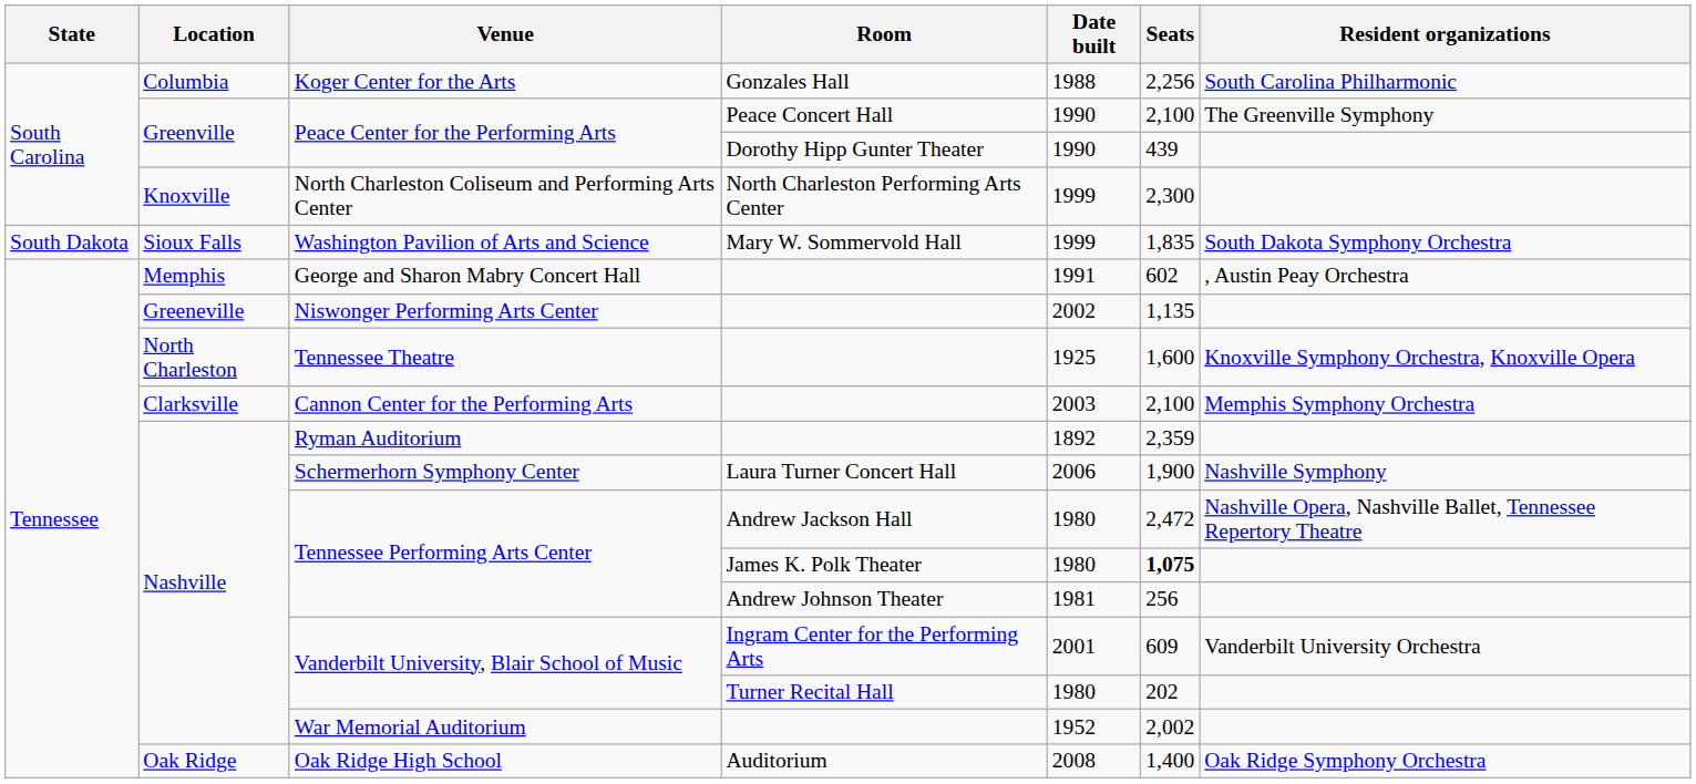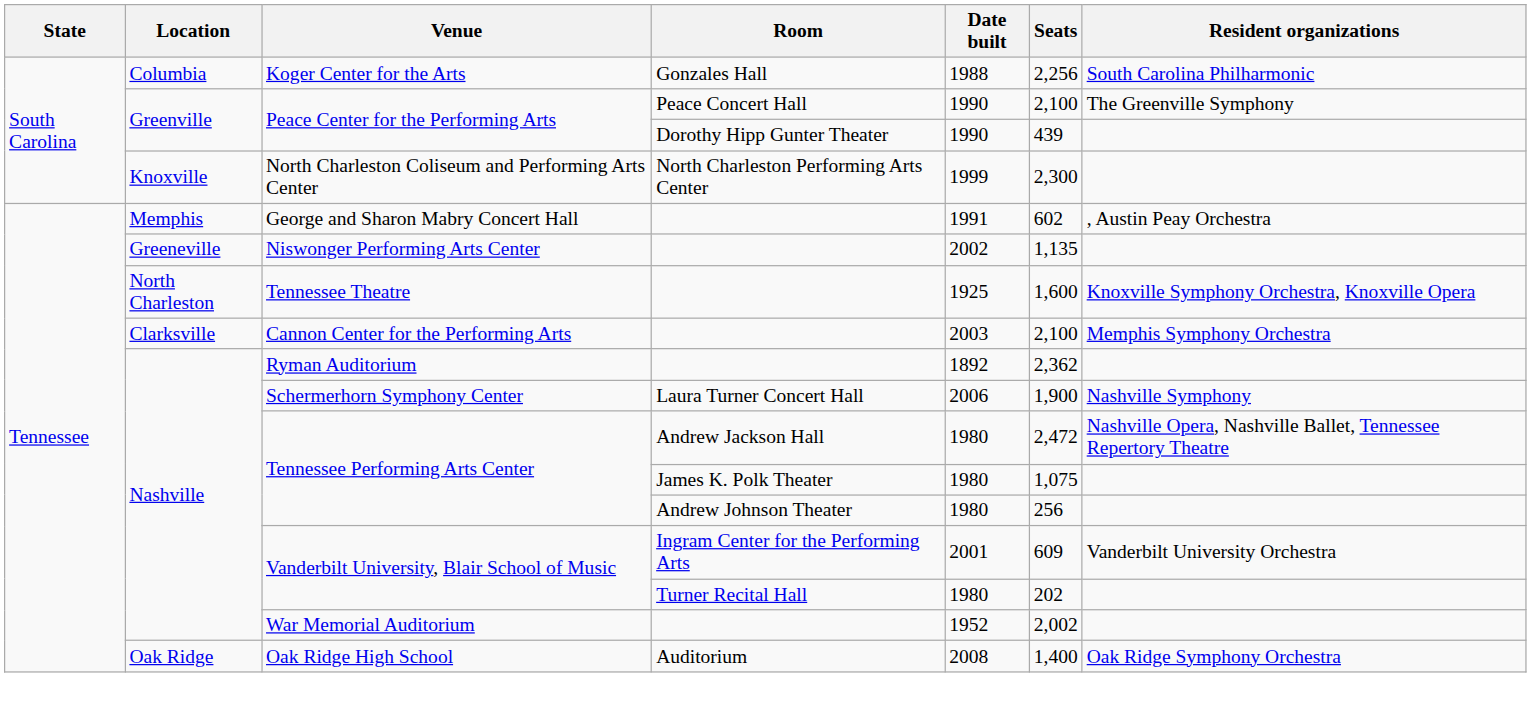 <table class="wikitable sortable">
 <tr>
 <th>State</th>
 <th>Location</th>
 <th>Venue</th>
 <th>Room</th>
 <th>Date built</th>
 <th>Seats</th>
 <th>Resident organizations</th>
 </tr>
 <tr>
 <td rowspan=4><a href='#'>South Carolina</a></td>
 <td><a href='#'>Columbia</a></td>
 <td><a href='#'>Koger Center for the Arts</a></td>
 <td>Gonzales Hall</td>
 <td>1988</td>
 <td>2,256</td>
 <td><a href='#'>South Carolina Philharmonic</a></td>
 </tr>
 <tr>
 <td rowspan=2><a href='#'>Greenville</a></td>
 <td rowspan=2><a href='#'>Peace Center for the Performing Arts</a></td>
 <td>Peace Concert Hall</td>
 <td>1990</td>
 <td>2,100</td>
 <td>The Greenville Symphony</td>
 </tr>
 <tr>
 <td>Dorothy Hipp Gunter Theater</td>
 <td>1990</td>
 <td>439</td>
 <td></td>
 </tr>
 <tr>
 <td><a href='#'>Knoxville</a></td>
 <td>North Charleston Coliseum and Performing Arts Center</td>
 <td>North Charleston Performing Arts Center</td>
 <td>1999</td>
 <td>2,300</td>
 <td></td>
 </tr>
 <tr>
-<td><a href='#'>South Dakota</a></td>
-<td><a href='#'>Sioux Falls</a></td>
-<td><a href='#'>Washington Pavilion of Arts and Science</a></td>
-<td>Mary W. Sommervold Hall</td>
-<td>1999</td>
-<td>1,835</td>
-<td><a href='#'>South Dakota Symphony Orchestra</a></td>
-</tr>
-<tr>
 <td rowspan="13"><a href='#'>Tennessee</a></td>
 <td><a href='#'>Memphis</a></td>
 <td>George and Sharon Mabry Concert Hall</td>
 <td></td>
 <td>1991</td>
 <td>602</td>
 <td>, Austin Peay Orchestra</td>
 </tr>
 <tr>
 <td><a href='#'>Greeneville</a></td>
 <td><a href='#'>Niswonger Performing Arts Center</a></td>
 <td></td>
 <td>2002</td>
 <td>1,135</td>
 <td></td>
 </tr>
 <tr>
 <td><a href='#'>North Charleston</a></td>
 <td><a href='#'>Tennessee Theatre</a></td>
 <td></td>
 <td>1925</td>
 <td>1,600</td>
 <td><a href='#'>Knoxville Symphony Orchestra</a>, <a href='#'>Knoxville Opera</a></td>
 </tr>
 <tr>
 <td><a href='#'>Clarksville</a></td>
 <td><a href='#'>Cannon Center for the Performing Arts</a></td>
 <td></td>
 <td>2003</td>
 <td>2,100</td>
 <td><a href='#'>Memphis Symphony Orchestra</a></td>
 </tr>
 <tr>
 <td rowspan=8><a href='#'>Nashville</a></td>
 <td><a href='#'>Ryman Auditorium</a></td>
 <td></td>
 <td>1892</td>
-<td>2,359</td>
+<td>2,362</td>
 <td></td>
 </tr>
 <tr>
 <td><a href='#'>Schermerhorn Symphony Center</a></td>
 <td>Laura Turner Concert Hall</td>
 <td>2006</td>
 <td>1,900</td>
 <td><a href='#'>Nashville Symphony</a></td>
 </tr>
 <tr>
 <td rowspan=3><a href='#'>Tennessee Performing Arts Center</a></td>
 <td>Andrew Jackson Hall</td>
 <td>1980</td>
 <td>2,472</td>
 <td><a href='#'>Nashville Opera</a>, Nashville Ballet, <a href='#'>Tennessee Repertory Theatre</a></td>
 </tr>
 <tr>
 <td>James K. Polk Theater</td>
 <td>1980</td>
-<td><strong>1,075</strong></td>
+<td>1,075</td>
 <td></td>
 </tr>
 <tr>
 <td>Andrew Johnson Theater</td>
-<td>1981</td>
+<td>1980</td>
 <td>256</td>
 <td></td>
 </tr>
 <tr>
 <td rowspan=2><a href='#'>Vanderbilt University</a>, <a href='#'>Blair School of Music</a></td>
 <td><a href='#'>Ingram Center for the Performing Arts</a></td>
 <td>2001</td>
 <td>609</td>
 <td>Vanderbilt University Orchestra</td>
 </tr>
 <tr>
 <td><a href='#'>Turner Recital Hall</a></td>
 <td>1980</td>
 <td>202</td>
 <td></td>
 </tr>
 <tr>
 <td><a href='#'>War Memorial Auditorium</a></td>
 <td></td>
 <td>1952</td>
 <td>2,002</td>
 <td></td>
 </tr>
 <tr>
 <td><a href='#'>Oak Ridge</a></td>
 <td><a href='#'>Oak Ridge High School</a></td>
 <td>Auditorium</td>
 <td>2008</td>
 <td>1,400</td>
 <td><a href='#'>Oak Ridge Symphony Orchestra</a></td>
 </tr>
 </table>
